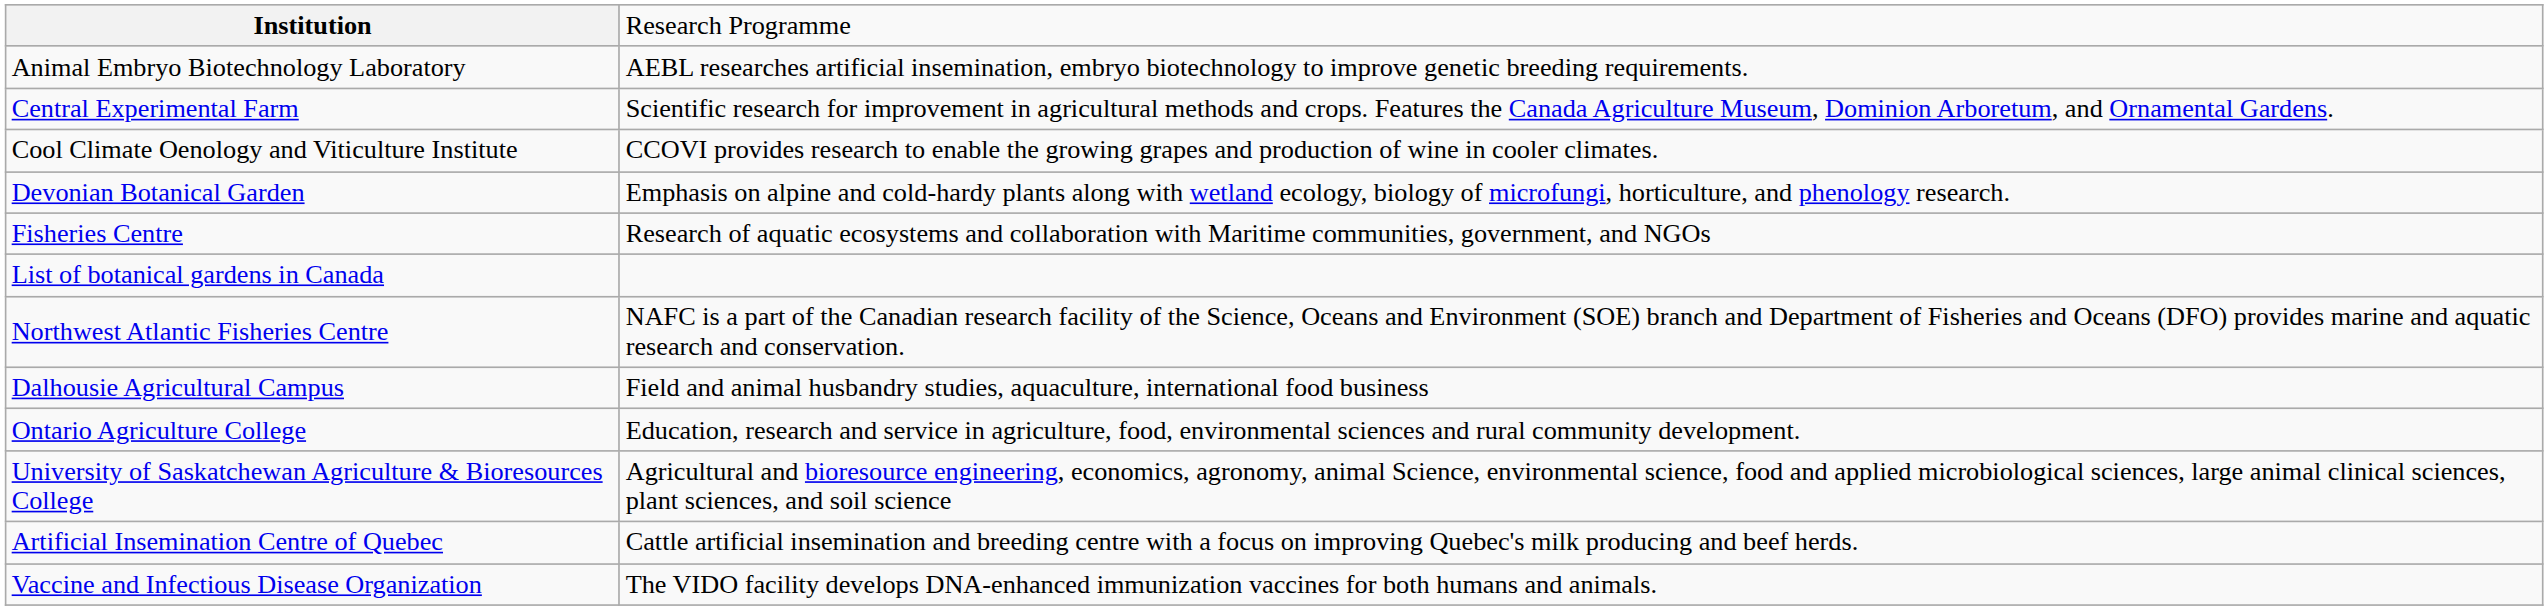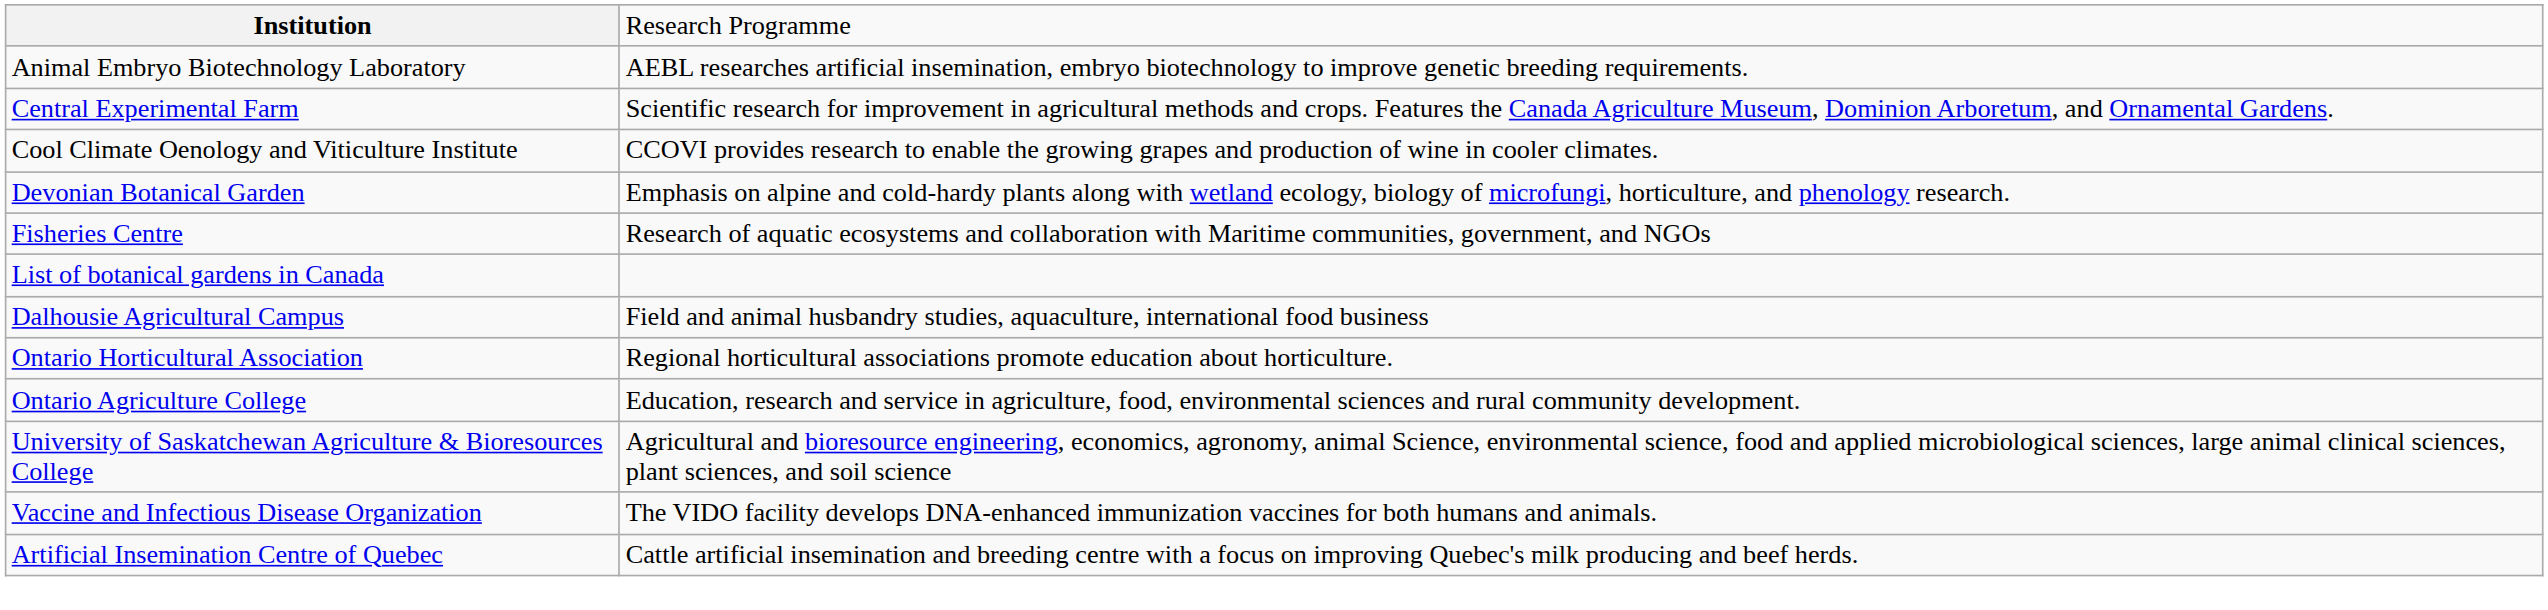 <table class="wikitable" style="margin-left:20px;">
 <tr>
 <th align=left>Institution</th>
 <td>Research Programme</td>
 </tr>
 <tr>
 <td>Animal Embryo Biotechnology Laboratory</td>
 <td>AEBL researches artificial insemination, embryo biotechnology to improve genetic breeding requirements.</td>
 </tr>
 <tr>
 <td><a href='#'>Central Experimental Farm</a></td>
 <td>Scientific research for improvement in agricultural methods and crops. Features the <a href='#'>Canada Agriculture Museum</a>, <a href='#'>Dominion Arboretum</a>, and <a href='#'>Ornamental Gardens</a>.</td>
 </tr>
 <tr>
 <td>Cool Climate Oenology and Viticulture Institute</td>
 <td>CCOVI provides research to enable the growing grapes and production of wine in cooler climates.</td>
 </tr>
 <tr>
 <td><a href='#'>Devonian Botanical Garden</a></td>
 <td>Emphasis on alpine and cold-hardy plants along with <a href='#'>wetland</a> ecology, biology of <a href='#'>microfungi</a>, horticulture, and <a href='#'>phenology</a> research.</td>
 </tr>
 <tr>
 <td><a href='#'>Fisheries Centre</a></td>
 <td>Research of aquatic ecosystems and collaboration with Maritime communities, government, and NGOs</td>
 </tr>
 <tr>
 <td><a href='#'>List of botanical gardens in Canada</a></td>
 <td></td>
 </tr>
 <tr>
-<td><a href='#'>Northwest Atlantic Fisheries Centre</a></td>
-<td>NAFC is a part of the Canadian research facility of the Science, Oceans and Environment (SOE) branch and Department of Fisheries and Oceans (DFO) provides marine and aquatic research and conservation.</td>
+<td><a href='#'>Dalhousie Agricultural Campus</a></td>
+<td>Field and animal husbandry studies, aquaculture, international food business</td>
 </tr>
 <tr>
-<td><a href='#'>Dalhousie Agricultural Campus</a></td>
-<td>Field and animal husbandry studies, aquaculture, international food business</td>
+<td><a href='#'>Ontario Horticultural Association</a></td>
+<td>Regional horticultural associations promote education about horticulture.</td>
 </tr>
 <tr>
 <td><a href='#'>Ontario Agriculture College</a></td>
 <td>Education, research and service in agriculture, food, environmental sciences and rural community development.</td>
 </tr>
 <tr>
 <td><a href='#'>University of Saskatchewan Agriculture & Bioresources College</a></td>
 <td>Agricultural and <a href='#'>bioresource engineering</a>, economics, agronomy, animal Science, environmental science, food and applied microbiological sciences, large animal clinical sciences, plant sciences, and soil science</td>
 </tr>
 <tr>
+<td><a href='#'>Vaccine and Infectious Disease Organization</a></td>
+<td>The VIDO facility develops DNA-enhanced immunization vaccines for both humans and animals.</td>
+</tr>
+<tr>
 <td><a href='#'>Artificial Insemination Centre of Quebec</a></td>
 <td>Cattle artificial insemination and breeding centre with a focus on improving Quebec's milk producing and beef herds.</td>
 </tr>
-<tr>
-<td><a href='#'>Vaccine and Infectious Disease Organization</a></td>
-<td>The VIDO facility develops DNA-enhanced immunization vaccines for both humans and animals.</td>
-</tr>
 </table>
